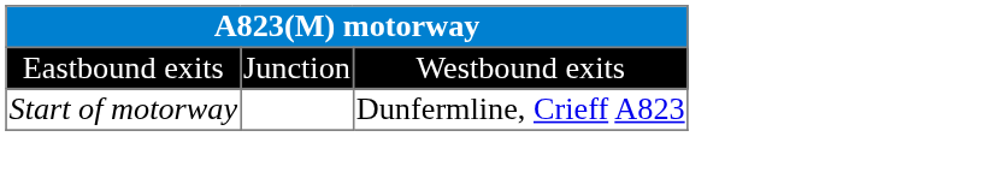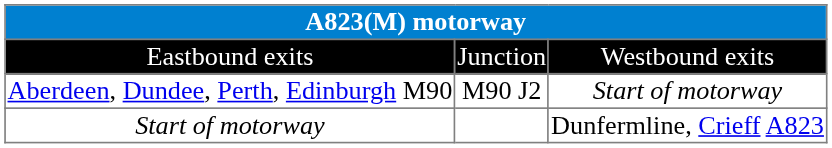 <table border=1 style="margin-left:1em; margin-bottom: 1em;  border-collapse: collapse; ">
 <tr align="center" bgcolor="0080d0" style="color: white;">
 <td colspan="3"><strong>A823(M) motorway</strong></td>
 </tr>
 <tr align="center" bgcolor="000000" style="color: white">
 <td>Eastbound exits</td>
 <td>Junction</td>
 <td>Westbound exits</td>
 </tr>
 <tr align="center">
+<td><a href='#'>Aberdeen</a>, <a href='#'>Dundee</a>, <a href='#'>Perth</a>, <a href='#'>Edinburgh</a> M90</td>
+<td>M90 J2</td>
+<td><em>Start of motorway</em></td>
+</tr>
+<tr align="center">
 <td><em>Start of motorway</em></td>
 <td></td>
 <td>Dunfermline, <a href='#'>Crieff</a> <a href='#'>A823</a></td>
 </tr>
 </table>
